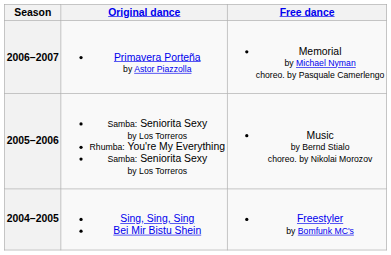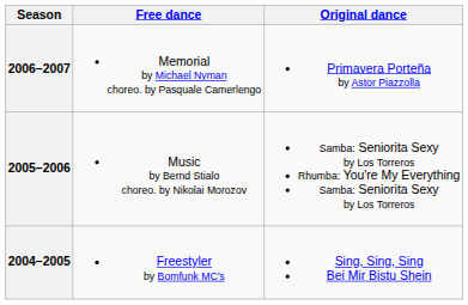 <table class="wikitable" style="text-align:center">
 <tr>
 <th>Season</th>
+<th><a href='#'>Free dance</a></th>
 <th><a href='#'>Original dance</a></th>
-<th><a href='#'>Free dance</a></th>
 </tr>
 <tr>
 <th>2006–2007 <br> </th>
+<td><br><ul><li>Memorial <br><small> by <a href='#'>Michael Nyman</a> <br> choreo. by Pasquale Camerlengo </small></li></ul></td>
 <td><br><ul><li><a href='#'>Primavera Porteña</a> <br><small> by <a href='#'>Astor Piazzolla</a> </small></li></ul></td>
-<td><br><ul><li>Memorial <br><small> by <a href='#'>Michael Nyman</a> <br> choreo. by Pasquale Camerlengo </small></li></ul></td>
 </tr>
 <tr>
 <th>2005–2006 <br> </th>
+<td><br><ul><li>Music <br><small> by Bernd Stialo <br> choreo. by Nikolai Morozov </small></li></ul></td>
 <td><br><ul><li><small>Samba:</small> Seniorita Sexy <br><small> by Los Torreros </small></li><li><small>Rhumba:</small> You're My Everything</li><li><small>Samba:</small> Seniorita Sexy <br><small> by Los Torreros </small></li></ul></td>
-<td><br><ul><li>Music <br><small> by Bernd Stialo <br> choreo. by Nikolai Morozov </small></li></ul></td>
 </tr>
 <tr>
 <th>2004–2005 <br> </th>
+<td><br><ul><li><a href='#'>Freestyler</a> <br><small> by <a href='#'>Bomfunk MC's</a> </small></li></ul></td>
 <td><br><ul><li><a href='#'>Sing, Sing, Sing</a></li><li><a href='#'>Bei Mir Bistu Shein</a></li></ul></td>
-<td><br><ul><li><a href='#'>Freestyler</a> <br><small> by <a href='#'>Bomfunk MC's</a> </small></li></ul></td>
 </tr>
 </table>
